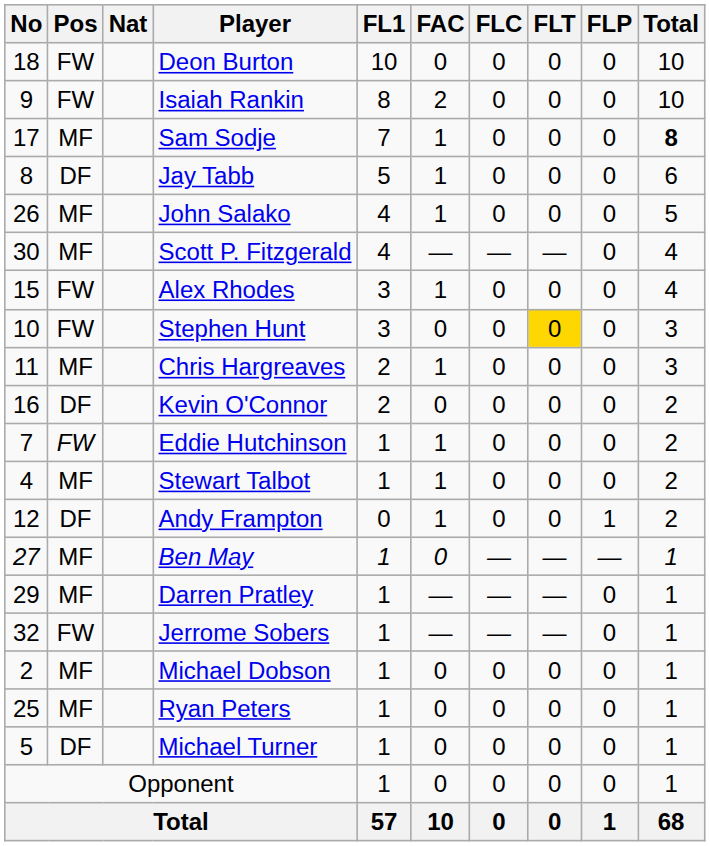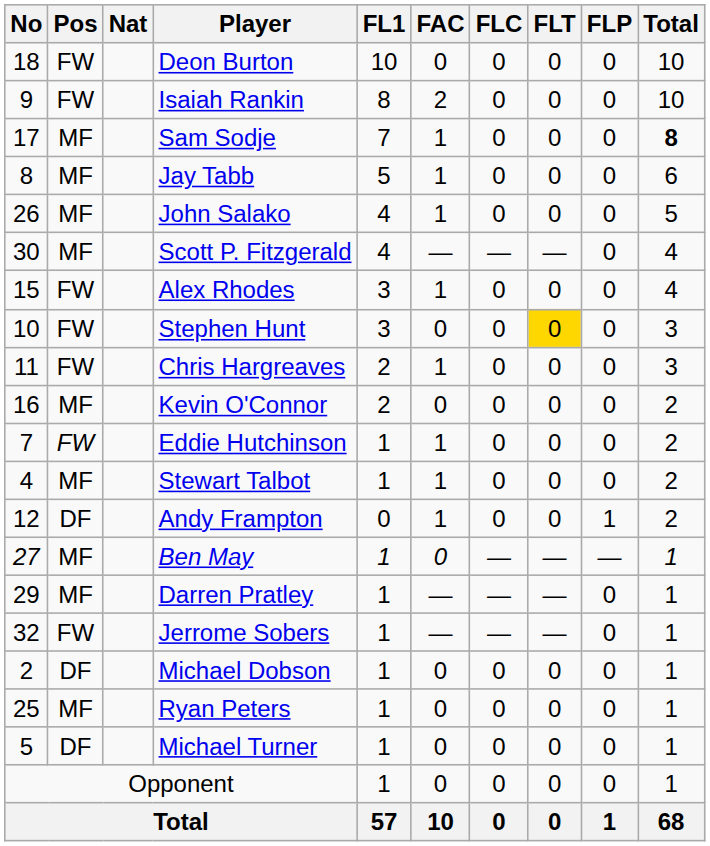 <table class="wikitable"  style="text-align:center; border:1px #aaa solid; font-size:95%;">
 <tr>
 <th>No</th>
 <th>Pos</th>
 <th>Nat</th>
 <th>Player</th>
 <th>FL1</th>
 <th>FAC</th>
 <th>FLC</th>
 <th>FLT</th>
 <th>FLP</th>
 <th>Total</th>
 </tr>
 <tr>
 <td>18</td>
 <td>FW</td>
 <td></td>
 <td style="text-align:left;"><a href='#'>Deon Burton</a></td>
 <td>10</td>
 <td>0</td>
 <td>0</td>
 <td>0</td>
 <td>0</td>
 <td>10</td>
 </tr>
 <tr>
 <td>9</td>
 <td>FW</td>
 <td></td>
 <td style="text-align:left;"><a href='#'>Isaiah Rankin</a></td>
 <td>8</td>
 <td>2</td>
 <td>0</td>
 <td>0</td>
 <td>0</td>
 <td>10</td>
 </tr>
 <tr>
 <td>17</td>
 <td>MF</td>
 <td></td>
 <td style="text-align:left;"><a href='#'>Sam Sodje</a></td>
 <td>7</td>
 <td>1</td>
 <td>0</td>
 <td>0</td>
 <td>0</td>
 <td><strong>8</strong></td>
 </tr>
 <tr>
 <td>8</td>
-<td>DF</td>
+<td>MF</td>
 <td></td>
 <td style="text-align:left;"><a href='#'>Jay Tabb</a></td>
 <td>5</td>
 <td>1</td>
 <td>0</td>
 <td>0</td>
 <td>0</td>
 <td>6</td>
 </tr>
 <tr>
 <td>26</td>
 <td>MF</td>
 <td></td>
 <td style="text-align:left;"><a href='#'>John Salako</a></td>
 <td>4</td>
 <td>1</td>
 <td>0</td>
 <td>0</td>
 <td>0</td>
 <td>5</td>
 </tr>
 <tr>
 <td>30</td>
 <td>MF</td>
 <td></td>
 <td style="text-align:left;"><a href='#'>Scott P. Fitzgerald</a></td>
 <td>4</td>
 <td>—</td>
 <td>—</td>
 <td>—</td>
 <td>0</td>
 <td>4</td>
 </tr>
 <tr>
 <td>15</td>
 <td>FW</td>
 <td></td>
 <td style="text-align:left;"><a href='#'>Alex Rhodes</a></td>
 <td>3</td>
 <td>1</td>
 <td>0</td>
 <td>0</td>
 <td>0</td>
 <td>4</td>
 </tr>
 <tr>
 <td>10</td>
 <td>FW</td>
 <td></td>
 <td style="text-align:left;"><a href='#'>Stephen Hunt</a></td>
 <td>3</td>
 <td>0</td>
 <td>0</td>
 <td style="background: gold;">0</td>
 <td>0</td>
 <td>3</td>
 </tr>
 <tr>
 <td>11</td>
-<td>MF</td>
+<td>FW</td>
 <td></td>
 <td style="text-align:left;"><a href='#'>Chris Hargreaves</a></td>
 <td>2</td>
 <td>1</td>
 <td>0</td>
 <td>0</td>
 <td>0</td>
 <td>3</td>
 </tr>
 <tr>
 <td>16</td>
-<td>DF</td>
+<td>MF</td>
 <td></td>
 <td style="text-align:left;"><a href='#'>Kevin O'Connor</a></td>
 <td>2</td>
 <td>0</td>
 <td>0</td>
 <td>0</td>
 <td>0</td>
 <td>2</td>
 </tr>
 <tr>
 <td>7</td>
 <td><em>FW</em></td>
 <td></td>
 <td style="text-align:left;"><a href='#'>Eddie Hutchinson</a></td>
 <td>1</td>
 <td>1</td>
 <td>0</td>
 <td>0</td>
 <td>0</td>
 <td>2</td>
 </tr>
 <tr>
 <td>4</td>
 <td>MF</td>
 <td></td>
 <td style="text-align:left;"><a href='#'>Stewart Talbot</a></td>
 <td>1</td>
 <td>1</td>
 <td>0</td>
 <td>0</td>
 <td>0</td>
 <td>2</td>
 </tr>
 <tr>
 <td>12</td>
 <td>DF</td>
 <td></td>
 <td style="text-align:left;"><a href='#'>Andy Frampton</a></td>
 <td>0</td>
 <td>1</td>
 <td>0</td>
 <td>0</td>
 <td>1</td>
 <td>2</td>
 </tr>
 <tr>
 <td><em>27</em></td>
 <td>MF</td>
 <td><em></em></td>
 <td style="text-align:left;"><em><a href='#'>Ben May</a></em></td>
 <td><em>1</em></td>
 <td><em>0</em></td>
 <td><em>—</em></td>
 <td><em>—</em></td>
 <td><em>—</em></td>
 <td><em>1</em></td>
 </tr>
 <tr>
 <td>29</td>
 <td>MF</td>
 <td></td>
 <td style="text-align:left;"><a href='#'>Darren Pratley</a></td>
 <td>1</td>
 <td>—</td>
 <td>—</td>
 <td>—</td>
 <td>0</td>
 <td>1</td>
 </tr>
 <tr>
 <td>32</td>
 <td>FW</td>
 <td></td>
 <td style="text-align:left;"><a href='#'>Jerrome Sobers</a></td>
 <td>1</td>
 <td>—</td>
 <td>—</td>
 <td>—</td>
 <td>0</td>
 <td>1</td>
 </tr>
 <tr>
 <td>2</td>
-<td>MF</td>
+<td>DF</td>
 <td></td>
 <td style="text-align:left;"><a href='#'>Michael Dobson</a></td>
 <td>1</td>
 <td>0</td>
 <td>0</td>
 <td>0</td>
 <td>0</td>
 <td>1</td>
 </tr>
 <tr>
 <td>25</td>
 <td>MF</td>
 <td></td>
 <td style="text-align:left;"><a href='#'>Ryan Peters</a></td>
 <td>1</td>
 <td>0</td>
 <td>0</td>
 <td>0</td>
 <td>0</td>
 <td>1</td>
 </tr>
 <tr>
 <td>5</td>
 <td>DF</td>
 <td></td>
 <td style="text-align:left;"><a href='#'>Michael Turner</a></td>
 <td>1</td>
 <td>0</td>
 <td>0</td>
 <td>0</td>
 <td>0</td>
 <td>1</td>
 </tr>
 <tr>
 <td colspan="4">Opponent</td>
 <td>1</td>
 <td>0</td>
 <td>0</td>
 <td>0</td>
 <td>0</td>
 <td>1</td>
 </tr>
 <tr>
 <th colspan="4">Total</th>
 <th>57</th>
 <th>10</th>
 <th>0</th>
 <th>0</th>
 <th>1</th>
 <th>68</th>
 </tr>
 </table>
